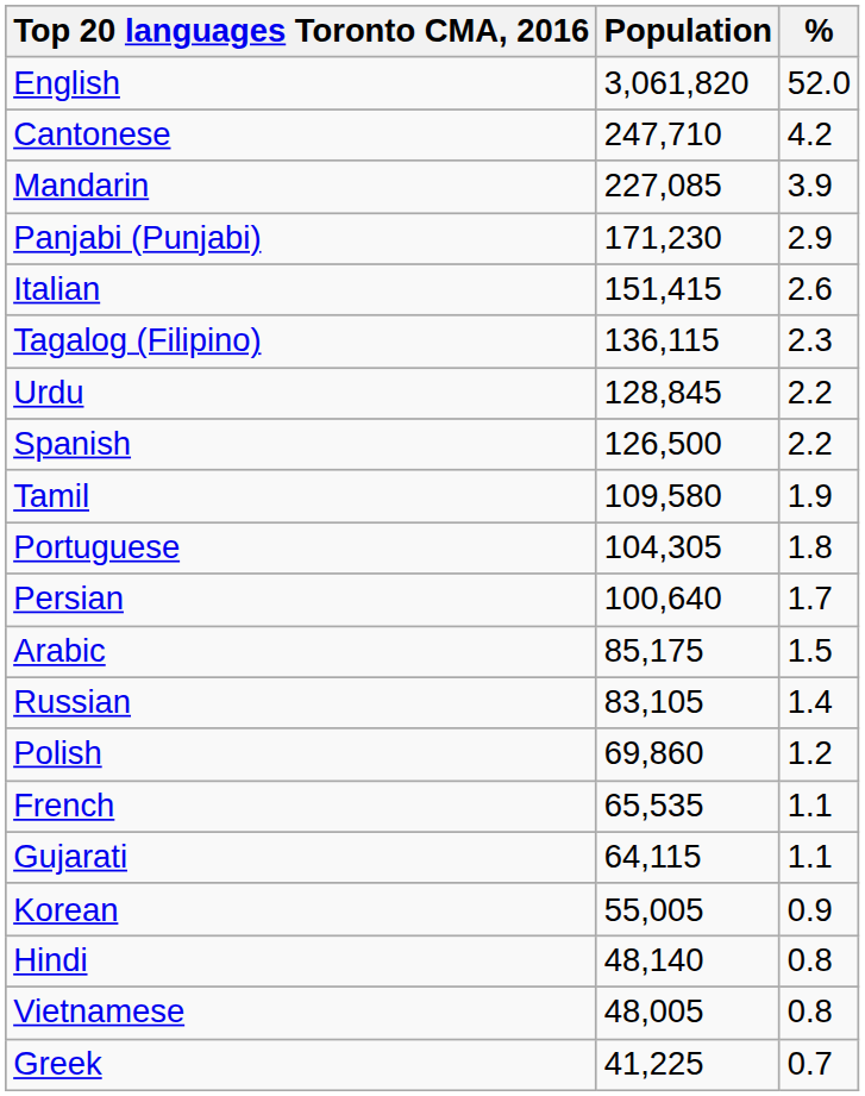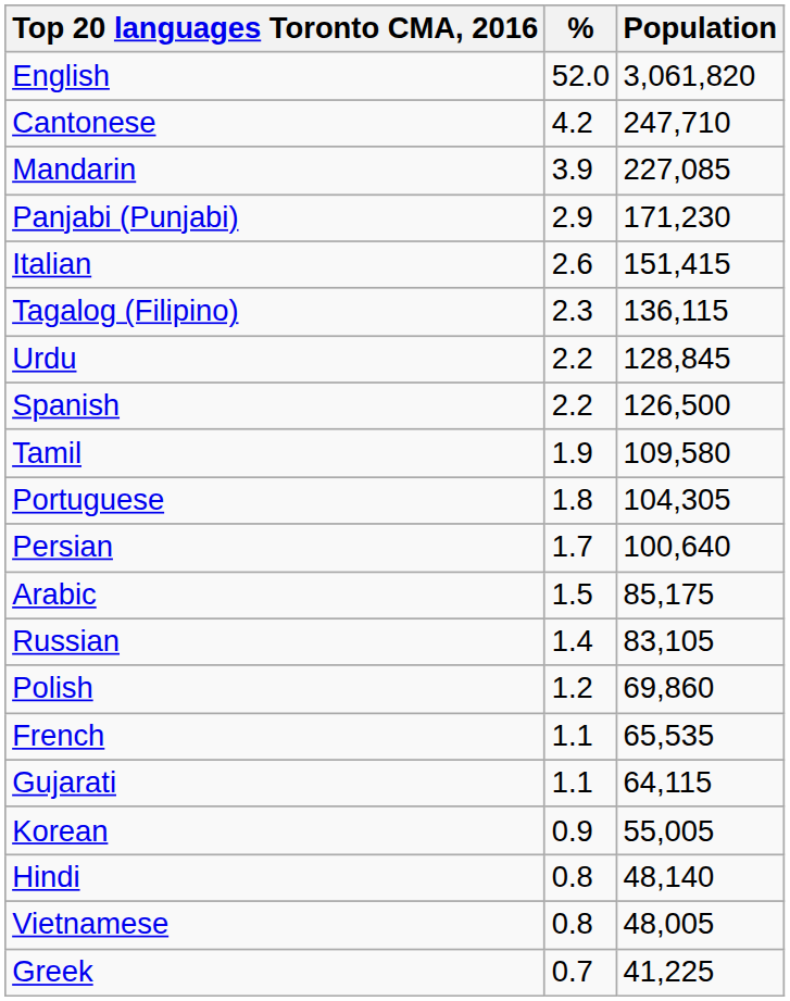 <table class="wikitable">
 <tr>
 <th>Top 20 <a href='#'>languages</a> Toronto CMA, 2016</th>
+<th>%</th>
 <th>Population</th>
-<th>%</th>
 </tr>
 <tr>
 <td><a href='#'>English</a></td>
+<td>52.0</td>
 <td>3,061,820</td>
-<td>52.0</td>
 </tr>
 <tr>
 <td><a href='#'>Cantonese</a></td>
+<td>4.2</td>
 <td>247,710</td>
-<td>4.2</td>
 </tr>
 <tr>
 <td><a href='#'>Mandarin</a></td>
+<td>3.9</td>
 <td>227,085</td>
-<td>3.9</td>
 </tr>
 <tr>
 <td><a href='#'>Panjabi (Punjabi)</a></td>
+<td>2.9</td>
 <td>171,230</td>
-<td>2.9</td>
 </tr>
 <tr>
 <td><a href='#'>Italian</a></td>
+<td>2.6</td>
 <td>151,415</td>
-<td>2.6</td>
 </tr>
 <tr>
 <td><a href='#'>Tagalog (Filipino)</a></td>
+<td>2.3</td>
 <td>136,115</td>
-<td>2.3</td>
 </tr>
 <tr>
 <td><a href='#'>Urdu</a></td>
+<td>2.2</td>
 <td>128,845</td>
-<td>2.2</td>
 </tr>
 <tr>
 <td><a href='#'>Spanish</a></td>
+<td>2.2</td>
 <td>126,500</td>
-<td>2.2</td>
 </tr>
 <tr>
 <td><a href='#'>Tamil</a></td>
+<td>1.9</td>
 <td>109,580</td>
-<td>1.9</td>
 </tr>
 <tr>
 <td><a href='#'>Portuguese</a></td>
+<td>1.8</td>
 <td>104,305</td>
-<td>1.8</td>
 </tr>
 <tr>
 <td><a href='#'>Persian</a></td>
+<td>1.7</td>
 <td>100,640</td>
-<td>1.7</td>
 </tr>
 <tr>
 <td><a href='#'>Arabic</a></td>
+<td>1.5</td>
 <td>85,175</td>
-<td>1.5</td>
 </tr>
 <tr>
 <td><a href='#'>Russian</a></td>
+<td>1.4</td>
 <td>83,105</td>
-<td>1.4</td>
 </tr>
 <tr>
 <td><a href='#'>Polish</a></td>
+<td>1.2</td>
 <td>69,860</td>
-<td>1.2</td>
 </tr>
 <tr>
 <td><a href='#'>French</a></td>
+<td>1.1</td>
 <td>65,535</td>
-<td>1.1</td>
 </tr>
 <tr>
 <td><a href='#'>Gujarati</a></td>
+<td>1.1</td>
 <td>64,115</td>
-<td>1.1</td>
 </tr>
 <tr>
 <td><a href='#'>Korean</a></td>
+<td>0.9</td>
 <td>55,005</td>
-<td>0.9</td>
 </tr>
 <tr>
 <td><a href='#'>Hindi</a></td>
+<td>0.8</td>
 <td>48,140</td>
-<td>0.8</td>
 </tr>
 <tr>
 <td><a href='#'>Vietnamese</a></td>
+<td>0.8</td>
 <td>48,005</td>
-<td>0.8</td>
 </tr>
 <tr>
 <td><a href='#'>Greek</a></td>
+<td>0.7</td>
 <td>41,225</td>
-<td>0.7</td>
 </tr>
 </table>
